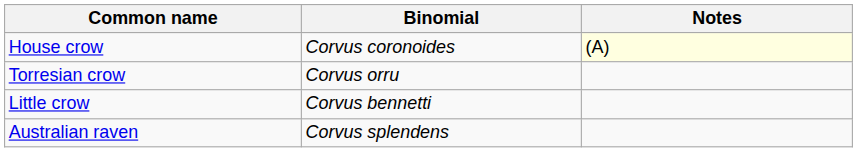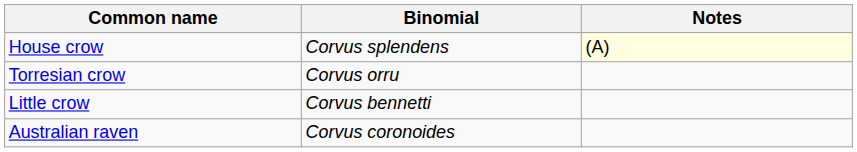 <table style="width:60%;" class="wikitable">
 <tr>
 <th width=35%>Common name</th>
 <th width=33%>Binomial</th>
 <th width=32%>Notes</th>
 </tr>
 <tr>
 <td><a href='#'>House crow</a></td>
-<td><em>Corvus coronoides</em></td>
+<td><em>Corvus splendens</em></td>
 <td style="background: lightyellow;">(A)</td>
 </tr>
 <tr>
 <td><a href='#'>Torresian crow</a></td>
 <td><em>Corvus orru</em></td>
 <td></td>
 </tr>
 <tr>
 <td><a href='#'>Little crow</a></td>
 <td><em>Corvus bennetti</em></td>
 <td></td>
 </tr>
 <tr>
 <td><a href='#'>Australian raven</a></td>
-<td><em>Corvus splendens</em></td>
+<td><em>Corvus coronoides</em></td>
 <td></td>
 </tr>
 </table>
